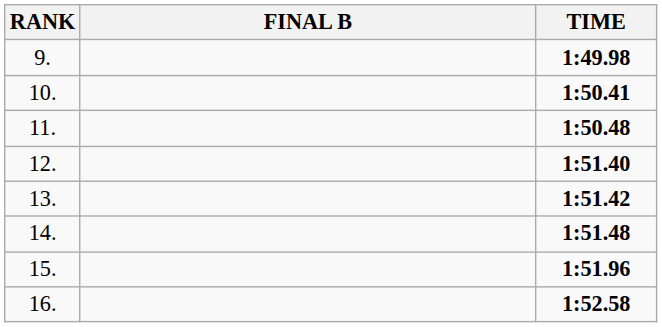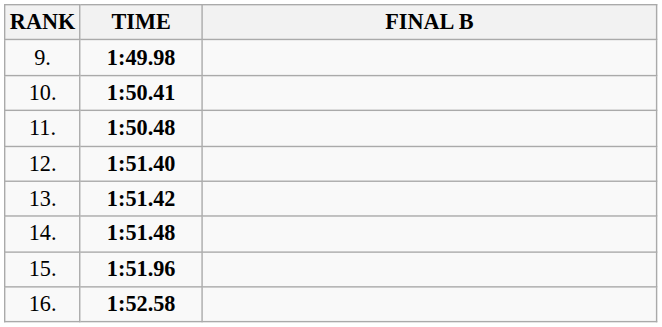 <table class="wikitable">
 <tr>
 <th>RANK</th>
+<th style="width: 5em">TIME</th>
 <th style="width: 20em">FINAL B</th>
-<th style="width: 5em">TIME</th>
 </tr>
 <tr>
 <td align="center">9.</td>
+<td align="center"><strong>1:49.98</strong></td>
 <td></td>
-<td align="center"><strong>1:49.98</strong></td>
 </tr>
 <tr>
 <td align="center">10.</td>
+<td align="center"><strong>1:50.41</strong></td>
 <td></td>
-<td align="center"><strong>1:50.41</strong></td>
 </tr>
 <tr>
 <td align="center">11.</td>
+<td align="center"><strong>1:50.48</strong></td>
 <td></td>
-<td align="center"><strong>1:50.48</strong></td>
 </tr>
 <tr>
 <td align="center">12.</td>
+<td align="center"><strong>1:51.40</strong></td>
 <td></td>
-<td align="center"><strong>1:51.40</strong></td>
 </tr>
 <tr>
 <td align="center">13.</td>
+<td align="center"><strong>1:51.42</strong></td>
 <td></td>
-<td align="center"><strong>1:51.42</strong></td>
 </tr>
 <tr>
 <td align="center">14.</td>
+<td align="center"><strong>1:51.48</strong></td>
 <td></td>
-<td align="center"><strong>1:51.48</strong></td>
 </tr>
 <tr>
 <td align="center">15.</td>
+<td align="center"><strong>1:51.96</strong></td>
 <td></td>
-<td align="center"><strong>1:51.96</strong></td>
 </tr>
 <tr>
 <td align="center">16.</td>
+<td align="center"><strong>1:52.58</strong></td>
 <td></td>
-<td align="center"><strong>1:52.58</strong></td>
 </tr>
 </table>
